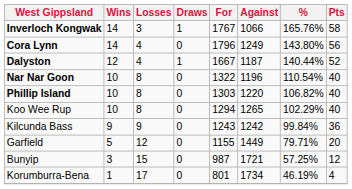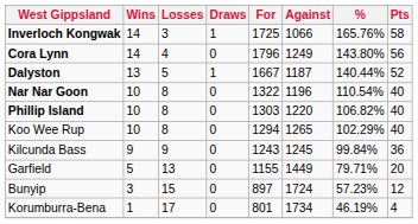 <table style="font-size: 85%; text-align: left;" class="wikitable">
 <tr>
 <th style="color:crimson">West Gippsland</th>
 <th style="color:crimson">Wins</th>
 <th style="color:crimson">Losses</th>
 <th style="color:crimson">Draws</th>
 <th style="color:crimson">For</th>
 <th style="color:crimson">Against</th>
 <th style="color:crimson">%</th>
 <th style="color:crimson">Pts</th>
 </tr>
 <tr>
 <td><strong>	Inverloch Kongwak	</strong></td>
 <td>14</td>
 <td>3</td>
 <td>1</td>
-<td>1767</td>
+<td>1725</td>
 <td>1066</td>
 <td>165.76%</td>
 <td>58</td>
 </tr>
 <tr>
 <td><strong>	Cora Lynn	</strong></td>
 <td>14</td>
 <td>4</td>
 <td>0</td>
 <td>1796</td>
 <td>1249</td>
 <td>143.80%</td>
 <td>56</td>
 </tr>
 <tr>
 <td><strong>	Dalyston	</strong></td>
-<td>12</td>
-<td>4</td>
+<td>13</td>
+<td>5</td>
 <td>1</td>
 <td>1667</td>
 <td>1187</td>
 <td>140.44%</td>
 <td>52</td>
 </tr>
 <tr>
 <td><strong>	Nar Nar Goon	</strong></td>
 <td>10</td>
 <td>8</td>
 <td>0</td>
 <td>1322</td>
 <td>1196</td>
 <td>110.54%</td>
 <td>40</td>
 </tr>
 <tr>
 <td><strong>	Phillip Island	</strong></td>
 <td>10</td>
 <td>8</td>
 <td>0</td>
 <td>1303</td>
 <td>1220</td>
 <td>106.82%</td>
 <td>40</td>
 </tr>
 <tr>
 <td>Koo Wee Rup</td>
 <td>10</td>
 <td>8</td>
 <td>0</td>
 <td>1294</td>
 <td>1265</td>
 <td>102.29%</td>
 <td>40</td>
 </tr>
 <tr>
 <td>Kilcunda Bass</td>
 <td>9</td>
 <td>9</td>
 <td>0</td>
 <td>1243</td>
-<td>1242</td>
+<td>1245</td>
 <td>99.84%</td>
 <td>36</td>
 </tr>
 <tr>
 <td>Garfield</td>
 <td>5</td>
-<td>12</td>
+<td>13</td>
 <td>0</td>
 <td>1155</td>
 <td>1449</td>
 <td>79.71%</td>
 <td>20</td>
 </tr>
 <tr>
 <td>Bunyip</td>
 <td>3</td>
 <td>15</td>
 <td>0</td>
-<td>987</td>
-<td>1721</td>
-<td>57.25%</td>
+<td>897</td>
+<td>1724</td>
+<td>57.23%</td>
 <td>12</td>
 </tr>
 <tr>
 <td>Korumburra-Bena</td>
 <td>1</td>
 <td>17</td>
 <td>0</td>
 <td>801</td>
 <td>1734</td>
 <td>46.19%</td>
 <td>4</td>
 </tr>
 <tr>
 </tr>
 </table>
